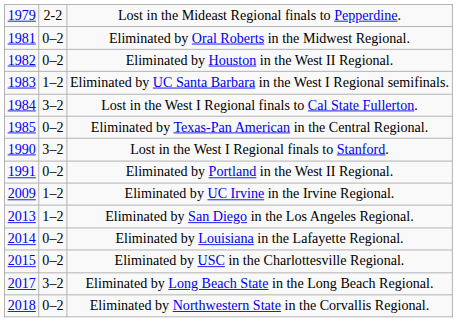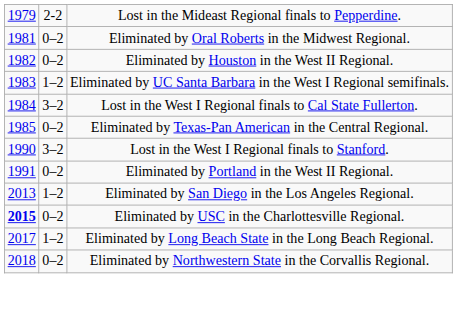 <table class="wikitable">
 <tr align="center">
 <td><a href='#'>1979</a></td>
 <td>2-2</td>
 <td>Lost in the Mideast Regional finals to <a href='#'>Pepperdine</a>.</td>
 </tr>
 <tr align="center">
 <td><a href='#'>1981</a></td>
 <td>0–2</td>
 <td>Eliminated by <a href='#'>Oral Roberts</a> in the Midwest Regional.</td>
 </tr>
 <tr align="center">
 <td><a href='#'>1982</a></td>
 <td>0–2</td>
 <td>Eliminated by <a href='#'>Houston</a> in the West II Regional.</td>
 </tr>
 <tr align="center">
 <td><a href='#'>1983</a></td>
 <td>1–2</td>
 <td>Eliminated by <a href='#'>UC Santa Barbara</a> in the West I Regional semifinals.</td>
 </tr>
 <tr align="center">
 <td><a href='#'>1984</a></td>
 <td>3–2</td>
 <td>Lost in the West I Regional finals to <a href='#'>Cal State Fullerton</a>.</td>
 </tr>
 <tr align="center">
 <td><a href='#'>1985</a></td>
 <td>0–2</td>
 <td>Eliminated by <a href='#'>Texas-Pan American</a> in the Central Regional.</td>
 </tr>
 <tr align="center">
 <td><a href='#'>1990</a></td>
 <td>3–2</td>
 <td>Lost in the West I Regional finals to <a href='#'>Stanford</a>.</td>
 </tr>
 <tr align="center">
 <td><a href='#'>1991</a></td>
 <td>0–2</td>
 <td>Eliminated by <a href='#'>Portland</a> in the West II Regional.</td>
 </tr>
 <tr align="center">
-<td><a href='#'>2009</a></td>
-<td>1–2</td>
-<td>Eliminated by <a href='#'>UC Irvine</a> in the Irvine Regional.</td>
-</tr>
-<tr align="center">
 <td><a href='#'>2013</a></td>
 <td>1–2</td>
 <td>Eliminated by <a href='#'>San Diego</a> in the Los Angeles Regional.</td>
 </tr>
 <tr align="center">
-<td><a href='#'>2014</a></td>
-<td>0–2</td>
-<td>Eliminated by <a href='#'>Louisiana</a> in the Lafayette Regional.</td>
-</tr>
-<tr align="center">
-<td><a href='#'>2015</a></td>
+<td><strong><a href='#'>2015</a></strong></td>
 <td>0–2</td>
 <td>Eliminated by <a href='#'>USC</a> in the Charlottesville Regional.</td>
 </tr>
 <tr align="center">
 <td><a href='#'>2017</a></td>
-<td>3–2</td>
+<td>1–2</td>
 <td>Eliminated by <a href='#'>Long Beach State</a> in the Long Beach Regional.</td>
 </tr>
 <tr align="center">
 <td><a href='#'>2018</a></td>
 <td>0–2</td>
 <td>Eliminated by <a href='#'>Northwestern State</a> in the Corvallis Regional.</td>
 </tr>
 </table>
